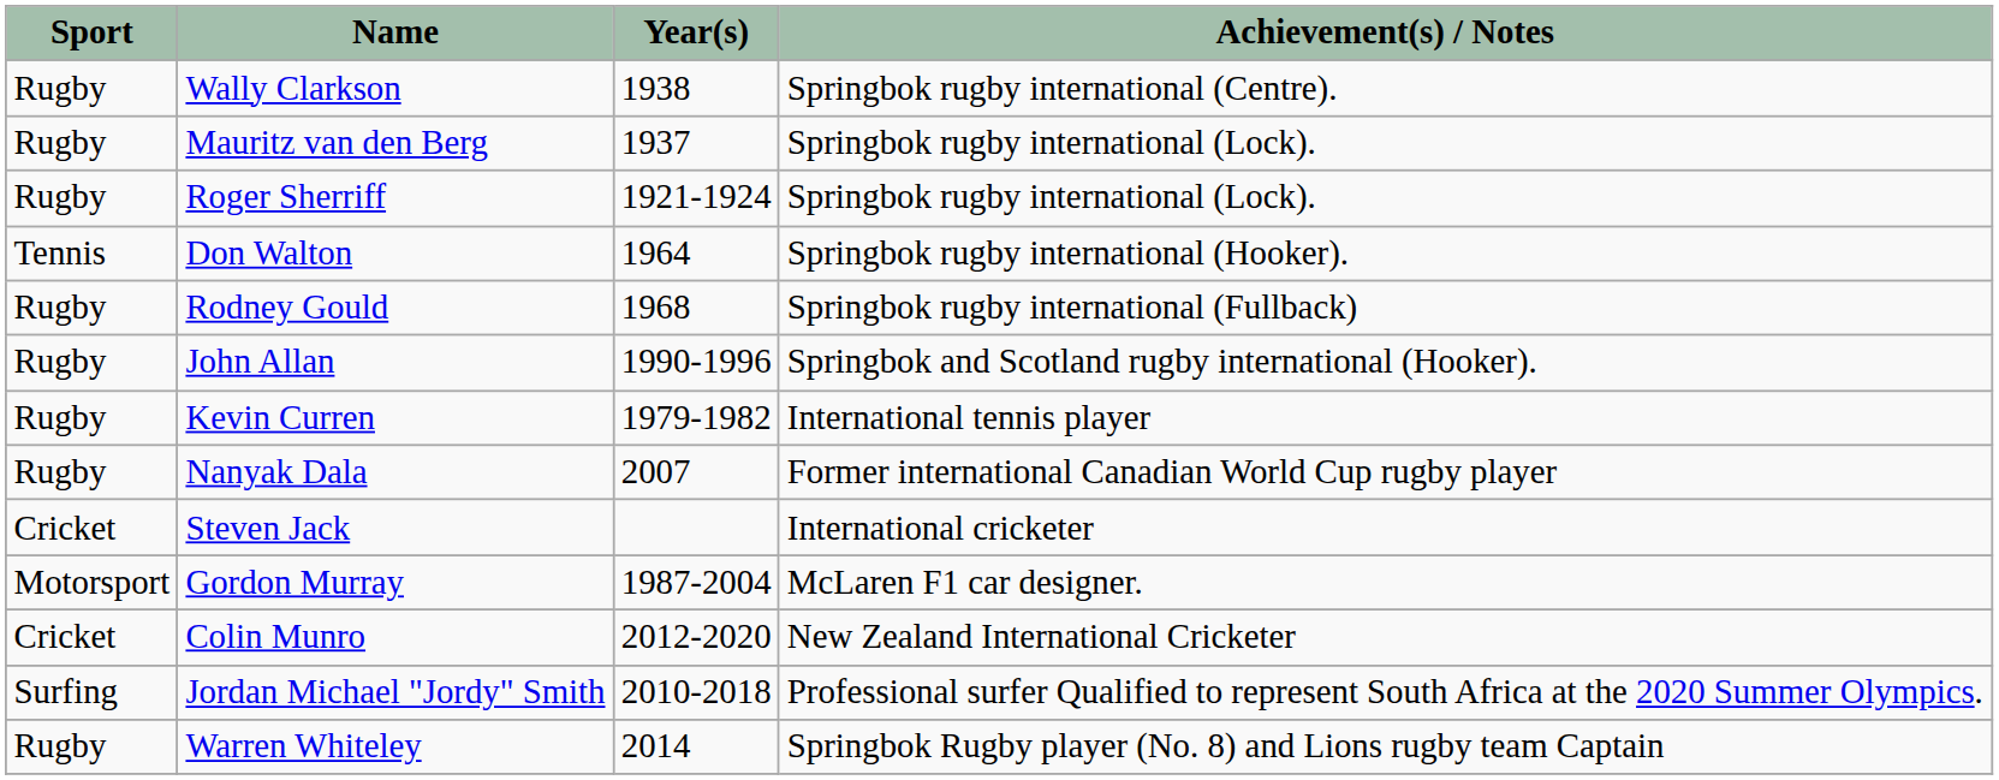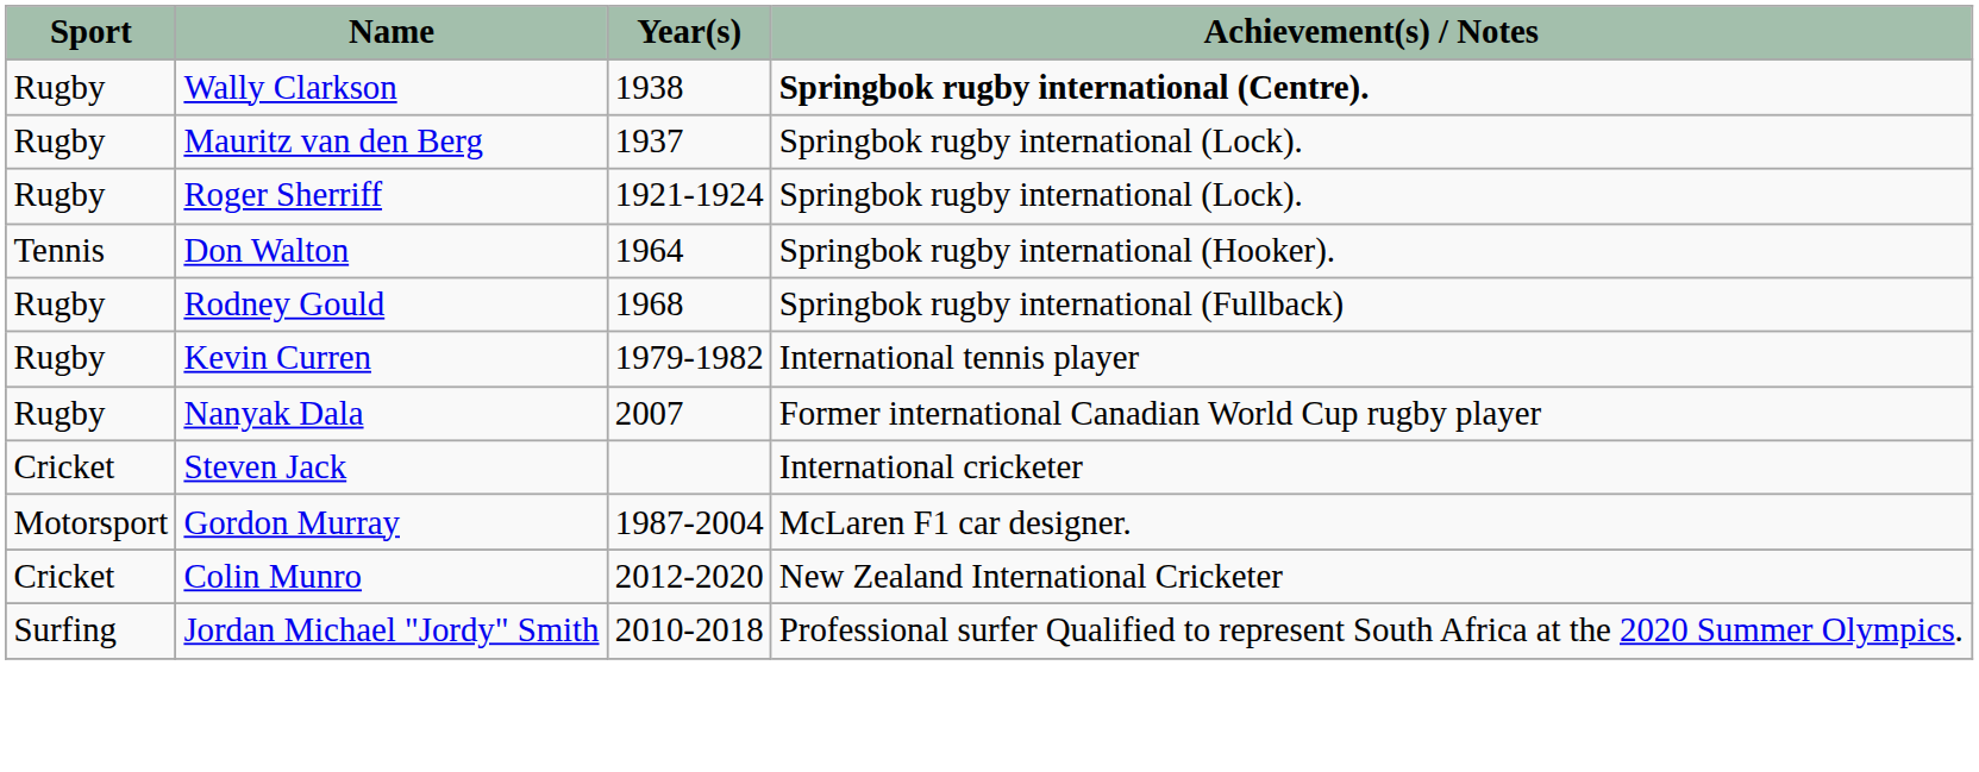 <table class="wikitable sortable mw-collapsible " 90%;>
 <tr>
 <th style="background:#a3bfac;">Sport</th>
 <th style="background:#a3bfac;">Name</th>
 <th style="background:#a3bfac;">Year(s)</th>
 <th style="background:#a3bfac;" class="unsortable">Achievement(s) / Notes</th>
 </tr>
 <tr>
 <td>Rugby</td>
 <td><a href='#'>Wally Clarkson</a></td>
 <td>1938</td>
-<td>Springbok rugby international (Centre).</td>
+<td><strong>Springbok rugby international (Centre).</strong></td>
 </tr>
 <tr>
 <td>Rugby</td>
 <td><a href='#'>Mauritz van den Berg</a></td>
 <td>1937</td>
 <td>Springbok rugby international (Lock).</td>
 </tr>
 <tr>
 <td>Rugby</td>
 <td><a href='#'>Roger Sherriff</a></td>
 <td>1921-1924</td>
 <td>Springbok rugby international (Lock).</td>
 </tr>
 <tr>
 <td>Tennis</td>
 <td><a href='#'>Don Walton</a></td>
 <td>1964</td>
 <td>Springbok rugby international (Hooker).</td>
 </tr>
 <tr>
 <td>Rugby</td>
 <td><a href='#'>Rodney Gould</a></td>
 <td>1968</td>
 <td>Springbok rugby international (Fullback)</td>
-</tr>
-<tr>
-<td>Rugby</td>
-<td><a href='#'>John Allan</a></td>
-<td>1990-1996</td>
-<td>Springbok and Scotland rugby international (Hooker).</td>
 </tr>
 <tr>
 <td>Rugby</td>
 <td><a href='#'>Kevin Curren</a></td>
 <td>1979-1982</td>
 <td>International tennis player</td>
 </tr>
 <tr>
 <td>Rugby</td>
 <td><a href='#'>Nanyak Dala</a></td>
 <td>2007</td>
 <td>Former international Canadian World Cup rugby player</td>
 </tr>
 <tr>
 <td>Cricket</td>
 <td><a href='#'>Steven Jack</a></td>
 <td></td>
 <td>International cricketer</td>
 </tr>
 <tr>
 <td>Motorsport</td>
 <td><a href='#'>Gordon Murray</a></td>
 <td>1987-2004</td>
 <td>McLaren F1 car designer.</td>
 </tr>
 <tr>
 <td>Cricket</td>
 <td><a href='#'>Colin Munro</a></td>
 <td>2012-2020</td>
 <td>New Zealand International Cricketer</td>
 </tr>
 <tr>
 <td>Surfing</td>
 <td><a href='#'>Jordan Michael "Jordy" Smith</a></td>
 <td>2010-2018</td>
 <td>Professional surfer  Qualified to represent South Africa at the <a href='#'>2020 Summer Olympics</a>.</td>
 </tr>
-<tr>
-<td>Rugby</td>
-<td><a href='#'>Warren Whiteley</a></td>
-<td>2014</td>
-<td>Springbok Rugby player (No. 8) and Lions rugby team Captain</td>
-</tr>
 </table>
